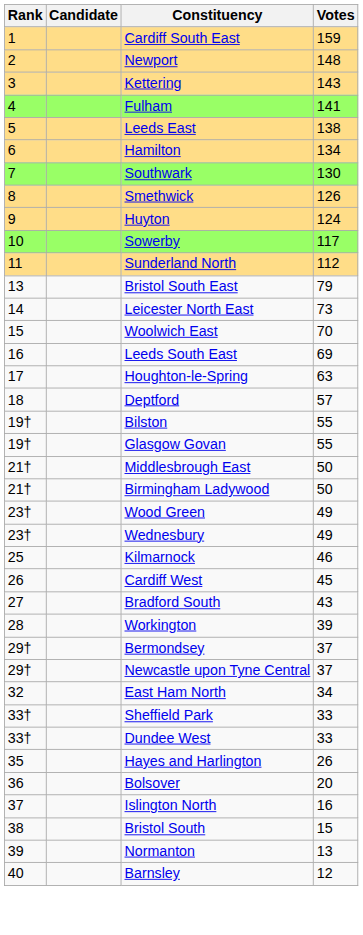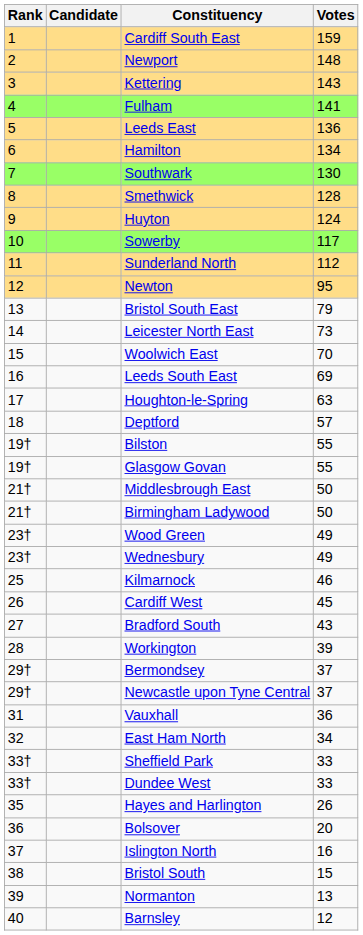 <table class="wikitable sortable">
 <tr>
 <th>Rank<br></th>
 <th>Candidate<br></th>
 <th>Constituency<br></th>
 <th>Votes<br></th>
 </tr>
 <tr bgcolor=ffdd88>
 <td>1</td>
 <td></td>
 <td><a href='#'>Cardiff South East</a></td>
 <td>159</td>
 </tr>
 <tr bgcolor=ffdd88>
 <td>2</td>
 <td></td>
 <td><a href='#'>Newport</a></td>
 <td>148</td>
 </tr>
 <tr bgcolor=ffdd88>
 <td>3</td>
 <td></td>
 <td><a href='#'>Kettering</a></td>
 <td>143</td>
 </tr>
 <tr bgcolor=99ff66>
 <td>4</td>
 <td></td>
 <td><a href='#'>Fulham</a></td>
 <td>141</td>
 </tr>
 <tr bgcolor=ffdd88>
 <td>5</td>
 <td></td>
 <td><a href='#'>Leeds East</a></td>
-<td>138</td>
+<td>136</td>
 </tr>
 <tr bgcolor=ffdd88>
 <td>6</td>
 <td></td>
 <td><a href='#'>Hamilton</a></td>
 <td>134</td>
 </tr>
 <tr bgcolor=99ff66>
 <td>7</td>
 <td></td>
 <td><a href='#'>Southwark</a></td>
 <td>130</td>
 </tr>
 <tr bgcolor=ffdd88>
 <td>8</td>
 <td></td>
 <td><a href='#'>Smethwick</a></td>
-<td>126</td>
+<td>128</td>
 </tr>
 <tr bgcolor=ffdd88>
 <td>9</td>
 <td></td>
 <td><a href='#'>Huyton</a></td>
 <td>124</td>
 </tr>
 <tr bgcolor=99ff66>
 <td>10</td>
 <td></td>
 <td><a href='#'>Sowerby</a></td>
 <td>117</td>
 </tr>
 <tr bgcolor=ffdd88>
 <td>11</td>
 <td></td>
 <td><a href='#'>Sunderland North</a></td>
 <td>112</td>
+</tr>
+<tr bgcolor=ffdd88>
+<td>12</td>
+<td></td>
+<td><a href='#'>Newton</a></td>
+<td>95</td>
 </tr>
 <tr>
 <td>13</td>
 <td></td>
 <td><a href='#'>Bristol South East</a></td>
 <td>79</td>
 </tr>
 <tr>
 <td>14</td>
 <td></td>
 <td><a href='#'>Leicester North East</a></td>
 <td>73</td>
 </tr>
 <tr>
 <td>15</td>
 <td></td>
 <td><a href='#'>Woolwich East</a></td>
 <td>70</td>
 </tr>
 <tr>
 <td>16</td>
 <td></td>
 <td><a href='#'>Leeds South East</a></td>
 <td>69</td>
 </tr>
 <tr>
 <td>17</td>
 <td></td>
 <td><a href='#'>Houghton-le-Spring</a></td>
 <td>63</td>
 </tr>
 <tr>
 <td>18</td>
 <td></td>
 <td><a href='#'>Deptford</a></td>
 <td>57</td>
 </tr>
 <tr>
 <td>19†</td>
 <td></td>
 <td><a href='#'>Bilston</a></td>
 <td>55</td>
 </tr>
 <tr>
 <td>19†</td>
 <td></td>
 <td><a href='#'>Glasgow Govan</a></td>
 <td>55</td>
 </tr>
 <tr>
 <td>21†</td>
 <td></td>
 <td><a href='#'>Middlesbrough East</a></td>
 <td>50</td>
 </tr>
 <tr>
 <td>21†</td>
 <td></td>
 <td><a href='#'>Birmingham Ladywood</a></td>
 <td>50</td>
 </tr>
 <tr>
 <td>23†</td>
 <td></td>
 <td><a href='#'>Wood Green</a></td>
 <td>49</td>
 </tr>
 <tr>
 <td>23†</td>
 <td></td>
 <td><a href='#'>Wednesbury</a></td>
 <td>49</td>
 </tr>
 <tr>
 <td>25</td>
 <td></td>
 <td><a href='#'>Kilmarnock</a></td>
 <td>46</td>
 </tr>
 <tr>
 <td>26</td>
 <td></td>
 <td><a href='#'>Cardiff West</a></td>
 <td>45</td>
 </tr>
 <tr>
 <td>27</td>
 <td></td>
 <td><a href='#'>Bradford South</a></td>
 <td>43</td>
 </tr>
 <tr>
 <td>28</td>
 <td></td>
 <td><a href='#'>Workington</a></td>
 <td>39</td>
 </tr>
 <tr>
 <td>29†</td>
 <td></td>
 <td><a href='#'>Bermondsey</a></td>
 <td>37</td>
 </tr>
 <tr>
 <td>29†</td>
 <td></td>
 <td><a href='#'>Newcastle upon Tyne Central</a></td>
 <td>37</td>
 </tr>
 <tr>
+<td>31</td>
+<td></td>
+<td><a href='#'>Vauxhall</a></td>
+<td>36</td>
+</tr>
+<tr>
 <td>32</td>
 <td></td>
 <td><a href='#'>East Ham North</a></td>
 <td>34</td>
 </tr>
 <tr>
 <td>33†</td>
 <td></td>
 <td><a href='#'>Sheffield Park</a></td>
 <td>33</td>
 </tr>
 <tr>
 <td>33†</td>
 <td></td>
 <td><a href='#'>Dundee West</a></td>
 <td>33</td>
 </tr>
 <tr>
 <td>35</td>
 <td></td>
 <td><a href='#'>Hayes and Harlington</a></td>
 <td>26</td>
 </tr>
 <tr>
 <td>36</td>
 <td></td>
 <td><a href='#'>Bolsover</a></td>
 <td>20</td>
 </tr>
 <tr>
 <td>37</td>
 <td></td>
 <td><a href='#'>Islington North</a></td>
 <td>16</td>
 </tr>
 <tr>
 <td>38</td>
 <td></td>
 <td><a href='#'>Bristol South</a></td>
 <td>15</td>
 </tr>
 <tr>
 <td>39</td>
 <td></td>
 <td><a href='#'>Normanton</a></td>
 <td>13</td>
 </tr>
 <tr>
 <td>40</td>
 <td></td>
 <td><a href='#'>Barnsley</a></td>
 <td>12</td>
 </tr>
 </table>
